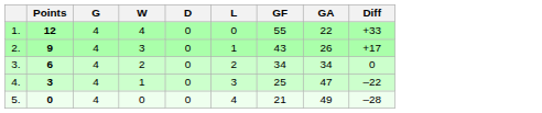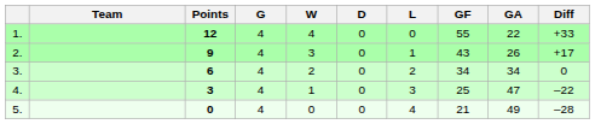 <table class=wikitable style="text-align:center">
 <tr bgcolor="#DCDCDC">
 <th width="25"></th>
+<th width="200">Team</th>
 <th width="60">Points</th>
 <th width="60">G</th>
 <th width="60">W</th>
 <th width="60">D</th>
 <th width="60">L</th>
 <th width="60">GF</th>
 <th width="60">GA</th>
 <th width="60">Diff</th>
 </tr>
 <tr bgcolor=#AAFFAA>
 <td>1.</td>
+<td align=left></td>
 <td><strong>12</strong></td>
 <td>4</td>
 <td>4</td>
 <td>0</td>
 <td>0</td>
 <td>55</td>
 <td>22</td>
 <td>+33</td>
 </tr>
 <tr bgcolor=#AAFFAA>
 <td>2.</td>
+<td align=left></td>
 <td><strong>9</strong></td>
 <td>4</td>
 <td>3</td>
 <td>0</td>
 <td>1</td>
 <td>43</td>
 <td>26</td>
 <td>+17</td>
 </tr>
 <tr bgcolor=#CCFFCC>
 <td>3.</td>
+<td align=left></td>
 <td><strong>6</strong></td>
 <td>4</td>
 <td>2</td>
 <td>0</td>
 <td>2</td>
 <td>34</td>
 <td>34</td>
 <td>0</td>
 </tr>
 <tr bgcolor=#CCFFCC>
 <td>4.</td>
+<td align=left></td>
 <td><strong>3</strong></td>
 <td>4</td>
 <td>1</td>
 <td>0</td>
 <td>3</td>
 <td>25</td>
 <td>47</td>
 <td>–22</td>
 </tr>
 <tr bgcolor=#EEFFEE>
 <td>5.</td>
+<td align=left></td>
 <td><strong>0</strong></td>
 <td>4</td>
 <td>0</td>
 <td>0</td>
 <td>4</td>
 <td>21</td>
 <td>49</td>
 <td>–28</td>
 </tr>
 </table>
